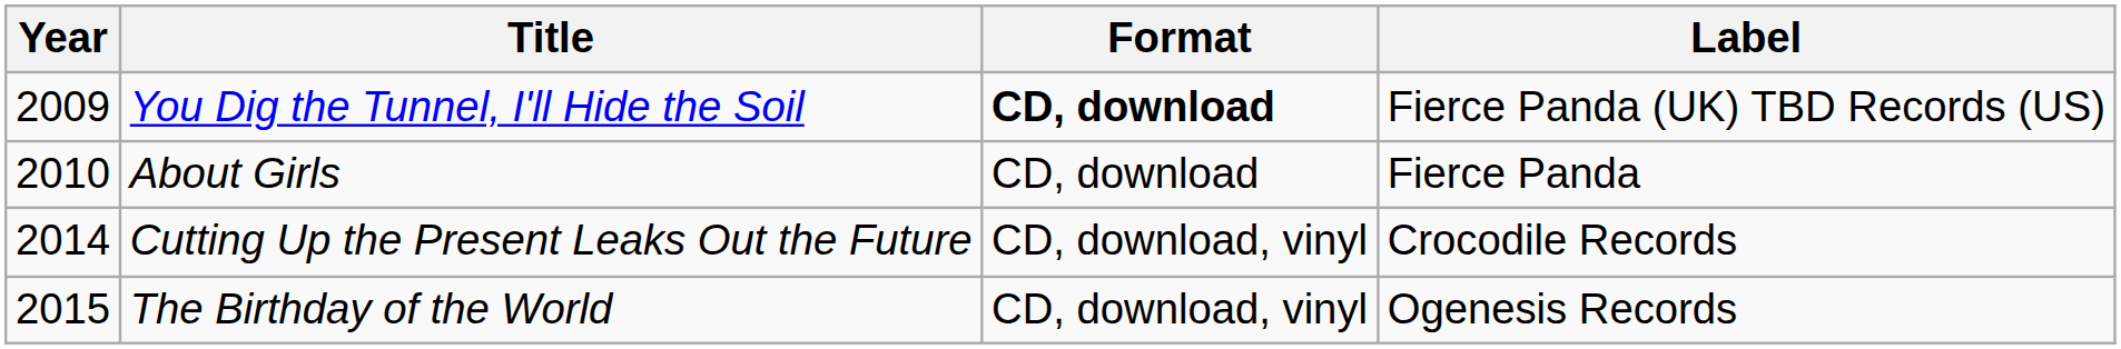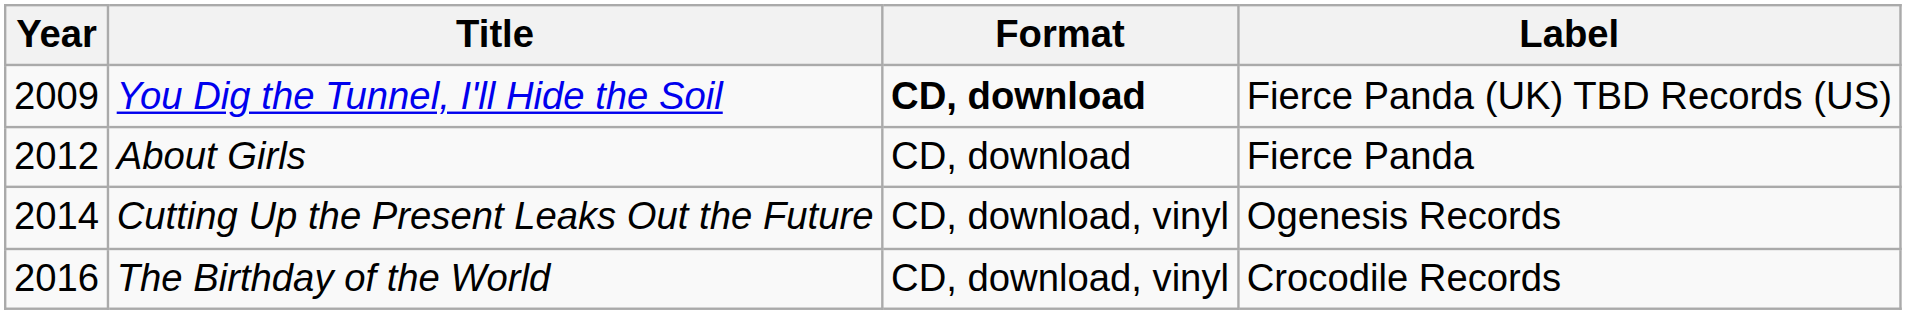 <table class="wikitable">
 <tr>
 <th>Year</th>
 <th>Title</th>
 <th>Format</th>
 <th>Label</th>
 </tr>
 <tr>
 <td>2009</td>
 <td><em><a href='#'>You Dig the Tunnel, I'll Hide the Soil</a></em></td>
 <td><strong>CD, download</strong></td>
 <td>Fierce Panda (UK) TBD Records (US)</td>
 </tr>
 <tr>
-<td>2010</td>
+<td>2012</td>
 <td><em>About Girls</em></td>
 <td>CD, download</td>
 <td>Fierce Panda</td>
 </tr>
 <tr>
 <td>2014</td>
 <td><em>Cutting Up the Present Leaks Out the Future</em></td>
 <td>CD, download, vinyl</td>
+<td>Ogenesis Records</td>
+</tr>
+<tr>
+<td>2016</td>
+<td><em>The Birthday of the World</em></td>
+<td>CD, download, vinyl</td>
 <td>Crocodile Records</td>
 </tr>
-<tr>
-<td>2015</td>
-<td><em>The Birthday of the World</em></td>
-<td>CD, download, vinyl</td>
-<td>Ogenesis Records</td>
-</tr>
 </table>
